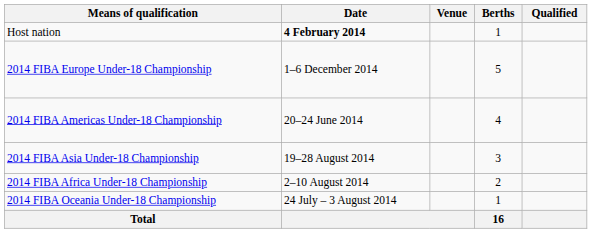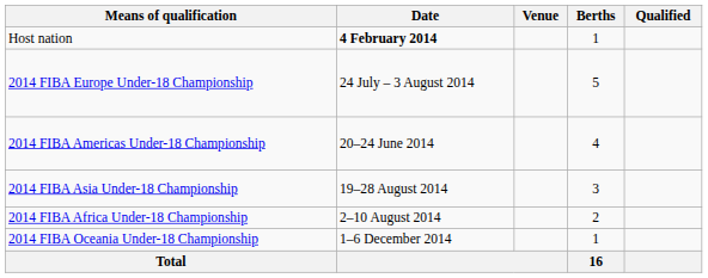 <table class="wikitable" style="width:810px;">
 <tr>
 <th>Means of qualification</th>
 <th>Date</th>
 <th>Venue</th>
 <th>Berths</th>
 <th>Qualified</th>
 </tr>
 <tr>
 <td>Host nation</td>
 <td><strong>4 February 2014</strong></td>
 <td></td>
 <td style="text-align:center;">1</td>
 <td></td>
 </tr>
 <tr>
 <td><a href='#'>2014 FIBA Europe Under-18 Championship</a></td>
-<td>1–6 December 2014</td>
+<td>24 July – 3 August 2014</td>
 <td></td>
 <td style="text-align:center;">5</td>
 <td><br><br><br><br></td>
 </tr>
 <tr>
 <td><a href='#'>2014 FIBA Americas Under-18 Championship</a></td>
 <td>20–24 June 2014</td>
 <td></td>
 <td style="text-align:center;">4</td>
 <td><br><br><br></td>
 </tr>
 <tr>
 <td><a href='#'>2014 FIBA Asia Under-18 Championship</a></td>
 <td>19–28 August 2014</td>
 <td></td>
 <td style="text-align:center;">3</td>
 <td><br><br></td>
 </tr>
 <tr>
 <td><a href='#'>2014 FIBA Africa Under-18 Championship</a></td>
 <td>2–10 August 2014</td>
 <td></td>
 <td style="text-align:center;">2</td>
 <td><br></td>
 </tr>
 <tr>
 <td><a href='#'>2014 FIBA Oceania Under-18 Championship</a></td>
-<td>24 July – 3 August 2014</td>
+<td>1–6 December 2014</td>
 <td></td>
 <td style="text-align:center;">1</td>
 <td></td>
 </tr>
 <tr>
 <th>Total</th>
 <th colspan=2></th>
 <th>16</th>
 <th></th>
 </tr>
 </table>
